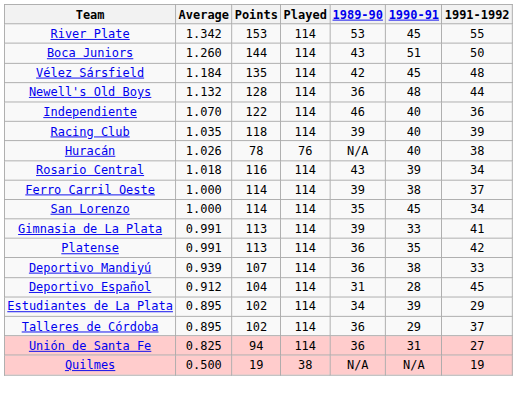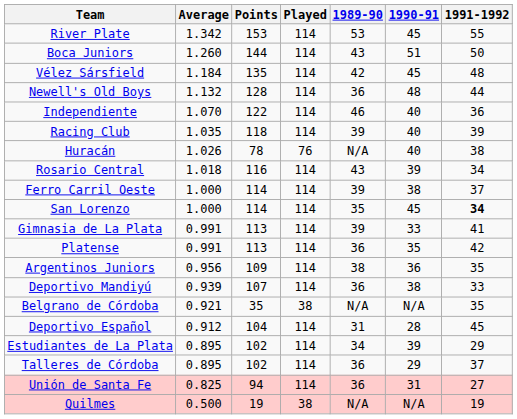 <table class="wikitable" style="text-align:center">
 <tr>
 <th>Team</th>
 <th>Average</th>
 <th>Points</th>
 <th>Played</th>
 <th><a href='#'>1989-90</a></th>
 <th><a href='#'>1990-91</a></th>
 <th>1991-1992</th>
 </tr>
 <tr>
 <td><a href='#'>River Plate</a></td>
 <td>1.342</td>
 <td>153</td>
 <td>114</td>
 <td>53</td>
 <td>45</td>
 <td>55</td>
 </tr>
 <tr>
 <td><a href='#'>Boca Juniors</a></td>
 <td>1.260</td>
 <td>144</td>
 <td>114</td>
 <td>43</td>
 <td>51</td>
 <td>50</td>
 </tr>
 <tr>
 <td><a href='#'>Vélez Sársfield</a></td>
 <td>1.184</td>
 <td>135</td>
 <td>114</td>
 <td>42</td>
 <td>45</td>
 <td>48</td>
 </tr>
 <tr>
 <td><a href='#'>Newell's Old Boys</a></td>
 <td>1.132</td>
 <td>128</td>
 <td>114</td>
 <td>36</td>
 <td>48</td>
 <td>44</td>
 </tr>
 <tr>
 <td><a href='#'>Independiente</a></td>
 <td>1.070</td>
 <td>122</td>
 <td>114</td>
 <td>46</td>
 <td>40</td>
 <td>36</td>
 </tr>
 <tr>
 <td><a href='#'>Racing Club</a></td>
 <td>1.035</td>
 <td>118</td>
 <td>114</td>
 <td>39</td>
 <td>40</td>
 <td>39</td>
 </tr>
 <tr>
 <td><a href='#'>Huracán</a></td>
 <td>1.026</td>
 <td>78</td>
 <td>76</td>
 <td>N/A</td>
 <td>40</td>
 <td>38</td>
 </tr>
 <tr>
 <td><a href='#'>Rosario Central</a></td>
 <td>1.018</td>
 <td>116</td>
 <td>114</td>
 <td>43</td>
 <td>39</td>
 <td>34</td>
 </tr>
 <tr>
 <td><a href='#'>Ferro Carril Oeste</a></td>
 <td>1.000</td>
 <td>114</td>
 <td>114</td>
 <td>39</td>
 <td>38</td>
 <td>37</td>
 </tr>
 <tr>
 <td><a href='#'>San Lorenzo</a></td>
 <td>1.000</td>
 <td>114</td>
 <td>114</td>
 <td>35</td>
 <td>45</td>
-<td>34</td>
+<td><strong>34</strong></td>
 </tr>
 <tr>
 <td><a href='#'>Gimnasia de La Plata</a></td>
 <td>0.991</td>
 <td>113</td>
 <td>114</td>
 <td>39</td>
 <td>33</td>
 <td>41</td>
 </tr>
 <tr>
 <td><a href='#'>Platense</a></td>
 <td>0.991</td>
 <td>113</td>
 <td>114</td>
 <td>36</td>
 <td>35</td>
 <td>42</td>
 </tr>
 <tr>
+<td><a href='#'>Argentinos Juniors</a></td>
+<td>0.956</td>
+<td>109</td>
+<td>114</td>
+<td>38</td>
+<td>36</td>
+<td>35</td>
+</tr>
+<tr>
 <td><a href='#'>Deportivo Mandiyú</a></td>
 <td>0.939</td>
 <td>107</td>
 <td>114</td>
 <td>36</td>
 <td>38</td>
 <td>33</td>
+</tr>
+<tr>
+<td><a href='#'>Belgrano de Córdoba</a></td>
+<td>0.921</td>
+<td>35</td>
+<td>38</td>
+<td>N/A</td>
+<td>N/A</td>
+<td>35</td>
 </tr>
 <tr>
 <td><a href='#'>Deportivo Español</a></td>
 <td>0.912</td>
 <td>104</td>
 <td>114</td>
 <td>31</td>
 <td>28</td>
 <td>45</td>
 </tr>
 <tr>
 <td><a href='#'>Estudiantes de La Plata</a></td>
 <td>0.895</td>
 <td>102</td>
 <td>114</td>
 <td>34</td>
 <td>39</td>
 <td>29</td>
 </tr>
 <tr>
 <td><a href='#'>Talleres de Córdoba</a></td>
 <td>0.895</td>
 <td>102</td>
 <td>114</td>
 <td>36</td>
 <td>29</td>
 <td>37</td>
 </tr>
 <tr bgcolor="FFCCCC">
 <td><a href='#'>Unión de Santa Fe</a></td>
 <td>0.825</td>
 <td>94</td>
 <td>114</td>
 <td>36</td>
 <td>31</td>
 <td>27</td>
 </tr>
 <tr bgcolor="FFCCCC">
 <td><a href='#'>Quilmes</a></td>
 <td>0.500</td>
 <td>19</td>
 <td>38</td>
 <td>N/A</td>
 <td>N/A</td>
 <td>19</td>
 </tr>
 </table>
